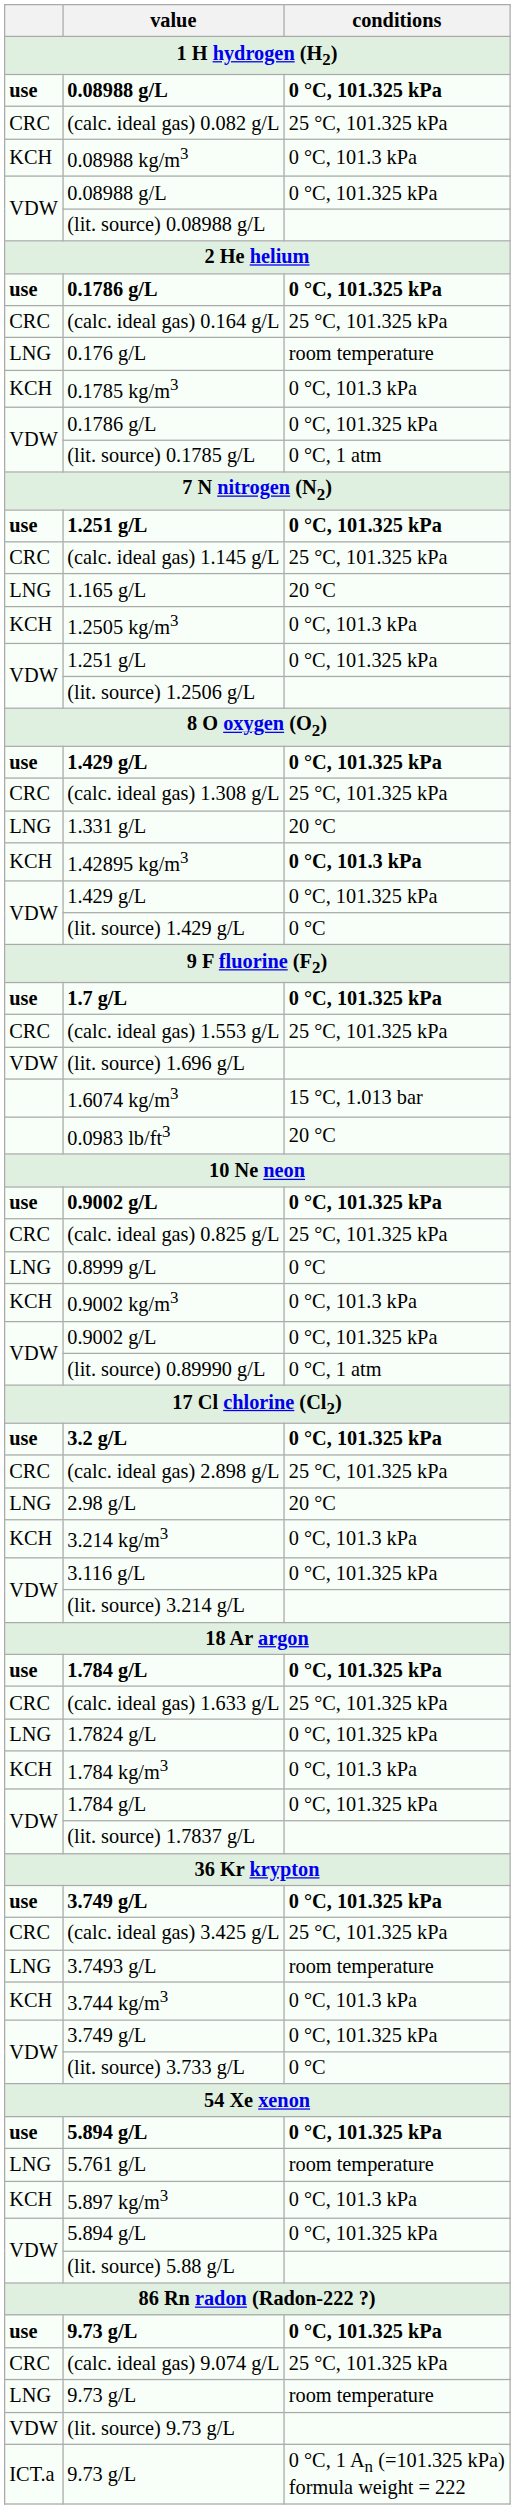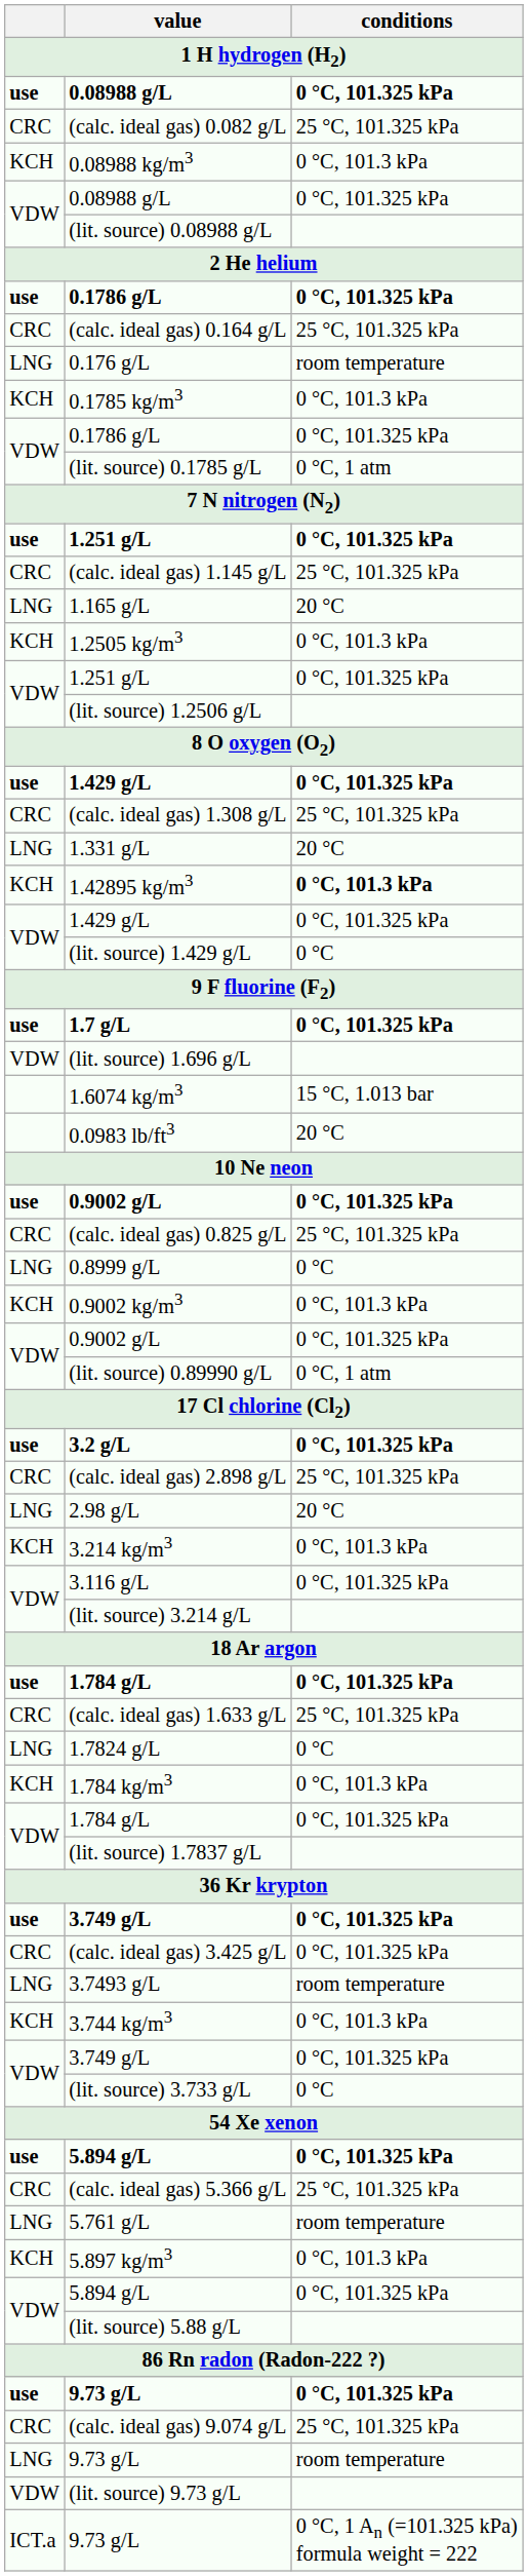 <table Class="wikitable" style="background:#f8fff8">
 <tr>
 <th></th>
 <th>value</th>
 <th>conditions</th>
 </tr>
 <tr>
 <th colspan="3" style="background:#e0f0e0"> 1 H <a href='#'>hydrogen</a> (H<sub>2</sub>)</th>
 </tr>
 <tr style="font-weight:bold">
 <td>use</td>
 <td>0.08988 g/L</td>
 <td>0 °C, 101.325 kPa</td>
 </tr>
 <tr>
 <td>CRC</td>
 <td>(calc. ideal gas) 0.082 g/L</td>
 <td>25 °C, 101.325 kPa</td>
 </tr>
 <tr>
 <td>KCH</td>
 <td>0.08988 kg/m<sup>3</sup></td>
 <td>0 °C, 101.3 kPa</td>
 </tr>
 <tr>
 <td rowspan="2">VDW</td>
 <td>0.08988 g/L</td>
 <td>0 °C, 101.325 kPa</td>
 </tr>
 <tr>
 <td>(lit. source) 0.08988 g/L</td>
 <td></td>
 </tr>
 <tr>
 <th colspan="3" style="background:#e0f0e0"> 2 He <a href='#'>helium</a></th>
 </tr>
 <tr style="font-weight:bold">
 <td>use</td>
 <td>0.1786 g/L</td>
 <td>0 °C, 101.325 kPa</td>
 </tr>
 <tr>
 <td>CRC</td>
 <td>(calc. ideal gas) 0.164 g/L</td>
 <td>25 °C, 101.325 kPa</td>
 </tr>
 <tr>
 <td>LNG</td>
 <td>0.176 g/L</td>
 <td>room temperature</td>
 </tr>
 <tr>
 <td>KCH</td>
 <td>0.1785 kg/m<sup>3</sup></td>
 <td>0 °C, 101.3 kPa</td>
 </tr>
 <tr>
 <td rowspan="2">VDW</td>
 <td>0.1786 g/L</td>
 <td>0 °C, 101.325 kPa</td>
 </tr>
 <tr>
 <td>(lit. source) 0.1785 g/L</td>
 <td>0 °C, 1 atm</td>
 </tr>
 <tr>
 <th colspan="3" style="background:#e0f0e0"> 7 N <a href='#'>nitrogen</a> (N<sub>2</sub>)</th>
 </tr>
 <tr style="font-weight:bold">
 <td>use</td>
 <td>1.251 g/L</td>
 <td>0 °C, 101.325 kPa</td>
 </tr>
 <tr>
 <td>CRC</td>
 <td>(calc. ideal gas) 1.145 g/L</td>
 <td>25 °C, 101.325 kPa</td>
 </tr>
 <tr>
 <td>LNG</td>
 <td>1.165 g/L</td>
 <td>20 °C</td>
 </tr>
 <tr>
 <td>KCH</td>
 <td>1.2505 kg/m<sup>3</sup></td>
 <td>0 °C, 101.3 kPa</td>
 </tr>
 <tr>
 <td rowspan="2">VDW</td>
 <td>1.251 g/L</td>
 <td>0 °C, 101.325 kPa</td>
 </tr>
 <tr>
 <td>(lit. source) 1.2506 g/L</td>
 <td></td>
 </tr>
 <tr>
 <th colspan="3" style="background:#e0f0e0"> 8 O <a href='#'>oxygen</a> (O<sub>2</sub>)</th>
 </tr>
 <tr style="font-weight:bold">
 <td>use</td>
 <td>1.429 g/L</td>
 <td>0 °C, 101.325 kPa</td>
 </tr>
 <tr>
 <td>CRC</td>
 <td>(calc. ideal gas) 1.308 g/L</td>
 <td>25 °C, 101.325 kPa</td>
 </tr>
 <tr>
 <td>LNG</td>
 <td>1.331 g/L</td>
 <td>20 °C</td>
 </tr>
 <tr>
 <td>KCH</td>
 <td>1.42895 kg/m<sup>3</sup></td>
 <td><strong>0 °C, 101.3 kPa</strong></td>
 </tr>
 <tr>
 <td rowspan="2">VDW</td>
 <td>1.429 g/L</td>
 <td>0 °C, 101.325 kPa</td>
 </tr>
 <tr>
 <td>(lit. source) 1.429 g/L</td>
 <td>0 °C</td>
 </tr>
 <tr>
 <th colspan="3" style="background:#e0f0e0"> 9 F <a href='#'>fluorine</a> (F<sub>2</sub>)</th>
 </tr>
 <tr style="font-weight:bold">
 <td>use</td>
 <td>1.7 g/L</td>
 <td>0 °C, 101.325 kPa</td>
 </tr>
 <tr>
-<td>CRC</td>
-<td>(calc. ideal gas) 1.553 g/L</td>
-<td>25 °C, 101.325 kPa</td>
-</tr>
-<tr>
 <td>VDW</td>
 <td>(lit. source) 1.696 g/L</td>
 <td></td>
 </tr>
 <tr>
 <td></td>
 <td>1.6074 kg/m<sup>3</sup></td>
 <td>15 °C, 1.013 bar</td>
 </tr>
 <tr>
 <td>  </td>
 <td>0.0983 lb/ft<sup>3</sup></td>
 <td>20 °C</td>
 </tr>
 <tr>
 <th colspan="3" style="background:#e0f0e0"> 10 Ne <a href='#'>neon</a></th>
 </tr>
 <tr style="font-weight:bold">
 <td>use</td>
 <td>0.9002	g/L</td>
 <td>0 °C, 101.325 kPa</td>
 </tr>
 <tr>
 <td>CRC</td>
 <td>(calc. ideal gas) 0.825 g/L</td>
 <td>25 °C, 101.325 kPa</td>
 </tr>
 <tr>
 <td>LNG</td>
 <td>0.8999 g/L</td>
 <td>0 °C</td>
 </tr>
 <tr>
 <td>KCH</td>
 <td>0.9002 kg/m<sup>3</sup></td>
 <td>0 °C, 101.3 kPa</td>
 </tr>
 <tr>
 <td rowspan="2">VDW</td>
 <td>0.9002 g/L</td>
 <td>0 °C, 101.325 kPa</td>
 </tr>
 <tr>
 <td>(lit. source) 0.89990 g/L</td>
 <td>0 °C, 1 atm</td>
 </tr>
 <tr>
 <th colspan="3" style="background:#e0f0e0"> 17 Cl <a href='#'>chlorine</a> (Cl<sub>2</sub>)</th>
 </tr>
 <tr style="font-weight:bold">
 <td>use</td>
 <td>3.2 g/L</td>
 <td>0 °C, 101.325 kPa</td>
 </tr>
 <tr>
 <td>CRC</td>
 <td>(calc. ideal gas) 2.898 g/L</td>
 <td>25 °C, 101.325 kPa</td>
 </tr>
 <tr>
 <td>LNG</td>
 <td>2.98 g/L</td>
 <td>20 °C</td>
 </tr>
 <tr>
 <td>KCH</td>
 <td>3.214 kg/m<sup>3</sup></td>
 <td>0 °C, 101.3 kPa</td>
 </tr>
 <tr>
 <td rowspan="2">VDW</td>
 <td>3.116 g/L</td>
 <td>0 °C, 101.325 kPa</td>
 </tr>
 <tr>
 <td>(lit. source) 3.214 g/L</td>
 <td></td>
 </tr>
 <tr>
 <th colspan="3" style="background:#e0f0e0"> 18 Ar <a href='#'>argon</a></th>
 </tr>
 <tr style="font-weight:bold">
 <td>use</td>
 <td>1.784 g/L</td>
 <td>0 °C, 101.325 kPa</td>
 </tr>
 <tr>
 <td>CRC</td>
 <td>(calc. ideal gas) 1.633 g/L</td>
 <td>25 °C, 101.325 kPa</td>
 </tr>
 <tr>
 <td>LNG</td>
 <td>1.7824 g/L</td>
-<td>0 °C, 101.325 kPa</td>
+<td>0 °C</td>
 </tr>
 <tr>
 <td>KCH</td>
 <td>1.784 kg/m<sup>3</sup></td>
 <td>0 °C, 101.3 kPa</td>
 </tr>
 <tr>
 <td rowspan="2">VDW</td>
 <td>1.784 g/L</td>
 <td>0 °C, 101.325 kPa</td>
 </tr>
 <tr>
 <td>(lit. source) 1.7837 g/L</td>
 <td></td>
 </tr>
 <tr>
 <th colspan="3" style="background:#e0f0e0"> 36 Kr <a href='#'>krypton</a></th>
 </tr>
 <tr style="font-weight:bold">
 <td>use</td>
 <td>3.749 g/L</td>
 <td>0 °C, 101.325 kPa</td>
 </tr>
 <tr>
 <td>CRC</td>
 <td>(calc. ideal gas) 3.425 g/L</td>
-<td>25 °C, 101.325 kPa</td>
+<td>0 °C, 101.325 kPa</td>
 </tr>
 <tr>
 <td>LNG</td>
 <td>3.7493 g/L</td>
 <td>room temperature</td>
 </tr>
 <tr>
 <td>KCH</td>
 <td>3.744 kg/m<sup>3</sup></td>
 <td>0 °C, 101.3 kPa</td>
 </tr>
 <tr>
 <td rowspan="2">VDW</td>
 <td>3.749 g/L</td>
 <td>0 °C, 101.325 kPa</td>
 </tr>
 <tr>
 <td>(lit. source) 3.733 g/L</td>
 <td>0 °C</td>
 </tr>
 <tr>
 <th colspan="3" style="background:#e0f0e0"> 54 Xe <a href='#'>xenon</a></th>
 </tr>
 <tr style="font-weight:bold">
 <td>use</td>
 <td>5.894 g/L</td>
 <td>0 °C, 101.325 kPa</td>
+</tr>
+<tr>
+<td>CRC</td>
+<td>(calc. ideal gas) 5.366 g/L</td>
+<td>25 °C, 101.325 kPa</td>
 </tr>
 <tr>
 <td>LNG</td>
 <td>5.761 g/L</td>
 <td>room temperature</td>
 </tr>
 <tr>
 <td>KCH</td>
 <td>5.897 kg/m<sup>3</sup></td>
 <td>0 °C, 101.3 kPa</td>
 </tr>
 <tr>
 <td rowspan="2">VDW</td>
 <td>5.894 g/L</td>
 <td>0 °C, 101.325 kPa</td>
 </tr>
 <tr>
 <td>(lit. source) 5.88 g/L</td>
 <td></td>
 </tr>
 <tr>
 <th colspan="3" style="background:#e0f0e0"> 86 Rn <a href='#'>radon</a> (Radon-222 ?)</th>
 </tr>
 <tr style="font-weight:bold">
 <td>use</td>
 <td>9.73 g/L</td>
 <td>0 °C, 101.325 kPa</td>
 </tr>
 <tr>
 <td>CRC</td>
 <td>(calc. ideal gas) 9.074 g/L</td>
 <td>25 °C, 101.325 kPa</td>
 </tr>
 <tr>
 <td>LNG</td>
 <td>9.73 g/L</td>
 <td>room temperature</td>
 </tr>
 <tr>
 <td>VDW</td>
 <td>(lit. source) 9.73 g/L</td>
 <td></td>
 </tr>
 <tr>
 <td>ICT.a</td>
 <td>9.73 g/L</td>
 <td>0 °C, 1 A<sub>n</sub> (=101.325 kPa)<br>formula weight = 222</td>
 </tr>
 </table>
